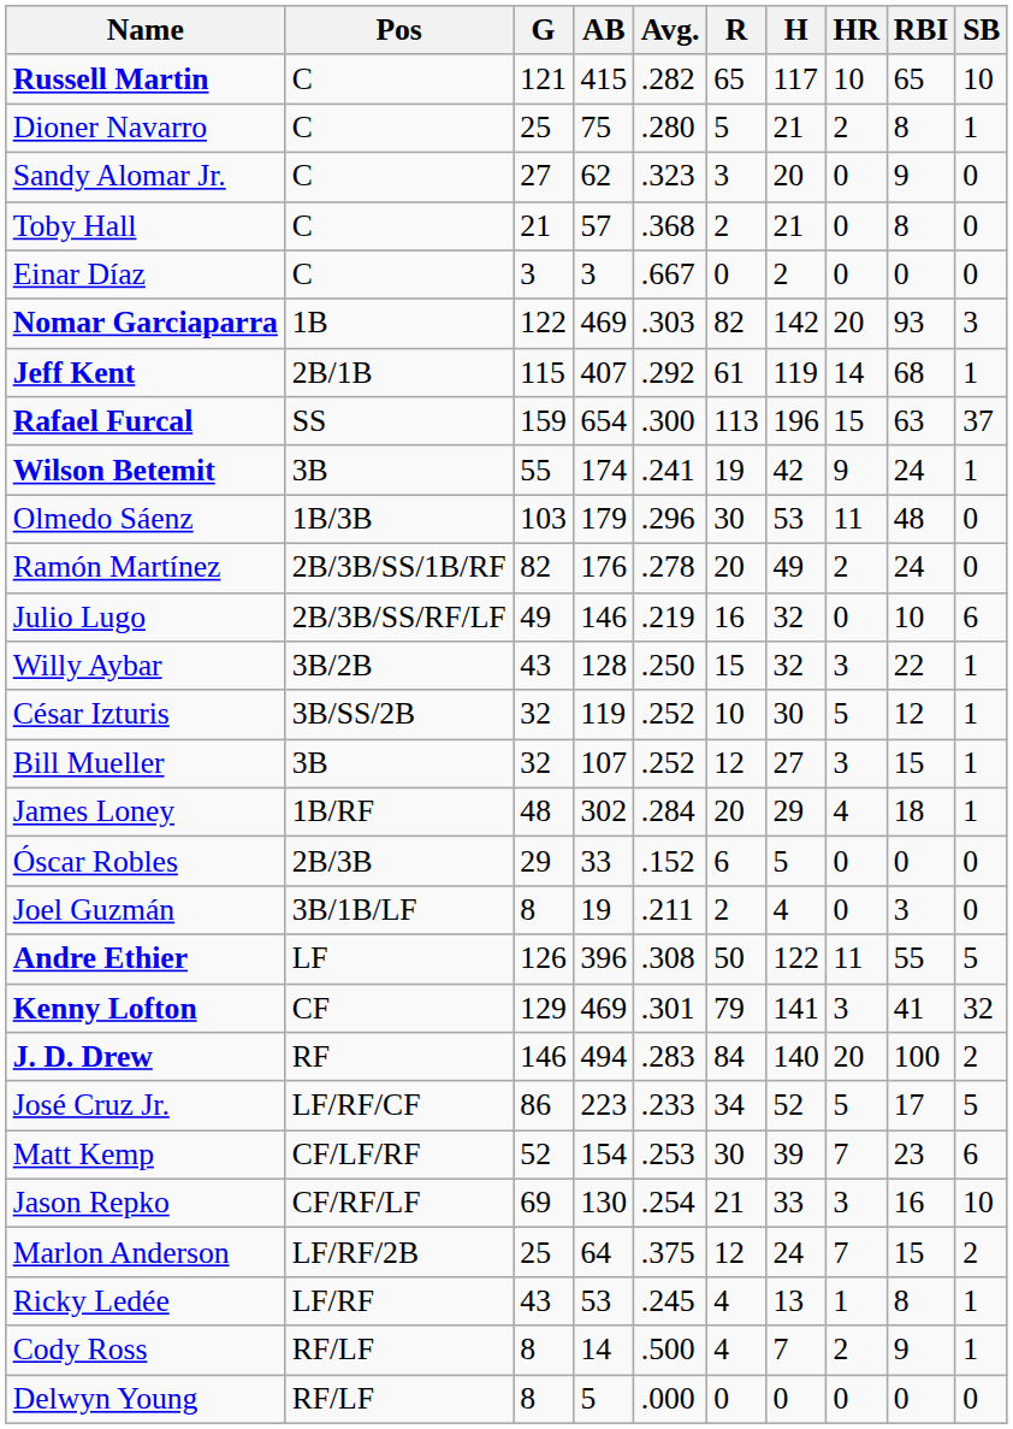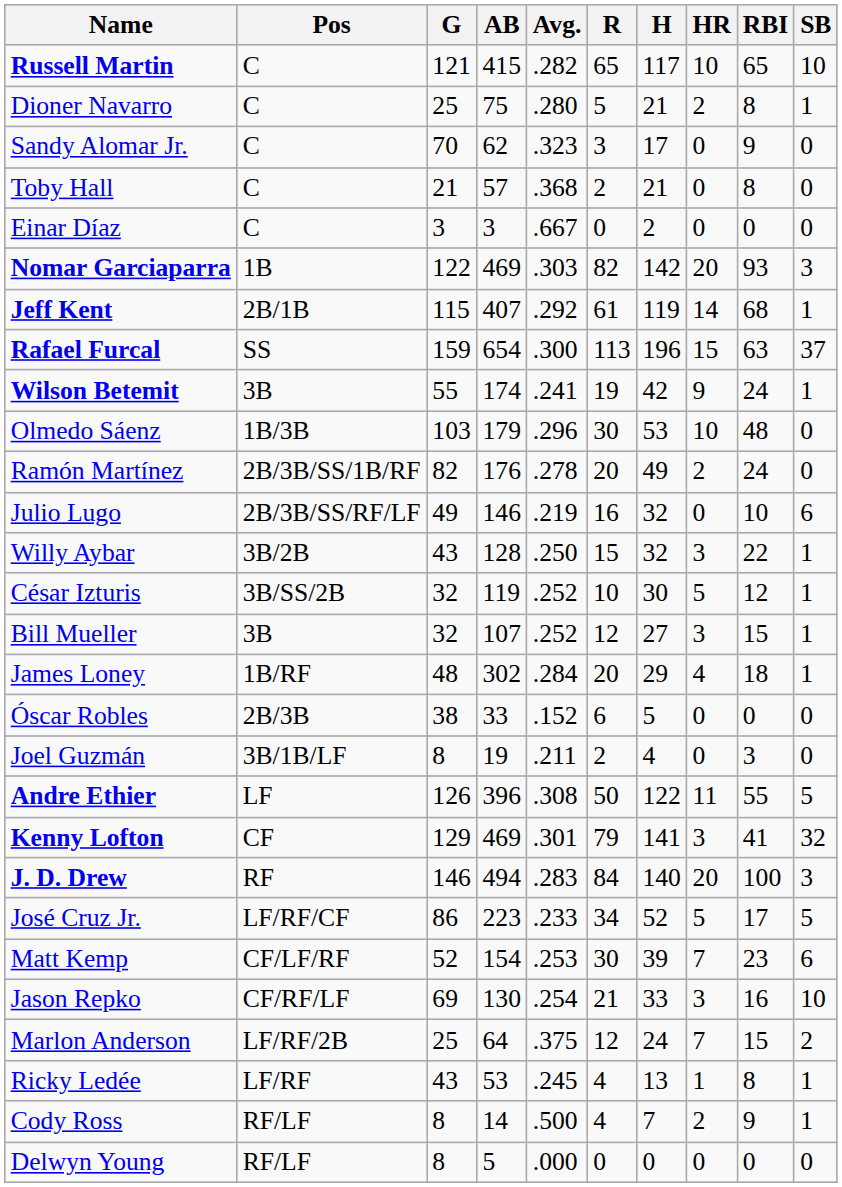 <table class="wikitable sortable" style="text-align:left">
 <tr>
 <th>Name</th>
 <th>Pos</th>
 <th>G</th>
 <th>AB</th>
 <th>Avg.</th>
 <th>R</th>
 <th>H</th>
 <th>HR</th>
 <th>RBI</th>
 <th>SB</th>
 </tr>
 <tr>
 <td><strong><a href='#'>Russell Martin</a></strong></td>
 <td>C</td>
 <td>121</td>
 <td>415</td>
 <td>.282</td>
 <td>65</td>
 <td>117</td>
 <td>10</td>
 <td>65</td>
 <td>10</td>
 </tr>
 <tr>
 <td><a href='#'>Dioner Navarro</a></td>
 <td>C</td>
 <td>25</td>
 <td>75</td>
 <td>.280</td>
 <td>5</td>
 <td>21</td>
 <td>2</td>
 <td>8</td>
 <td>1</td>
 </tr>
 <tr>
 <td><a href='#'>Sandy Alomar Jr.</a></td>
 <td>C</td>
-<td>27</td>
+<td>70</td>
 <td>62</td>
 <td>.323</td>
 <td>3</td>
-<td>20</td>
+<td>17</td>
 <td>0</td>
 <td>9</td>
 <td>0</td>
 </tr>
 <tr>
 <td><a href='#'>Toby Hall</a></td>
 <td>C</td>
 <td>21</td>
 <td>57</td>
 <td>.368</td>
 <td>2</td>
 <td>21</td>
 <td>0</td>
 <td>8</td>
 <td>0</td>
 </tr>
 <tr>
 <td><a href='#'>Einar Díaz</a></td>
 <td>C</td>
 <td>3</td>
 <td>3</td>
 <td>.667</td>
 <td>0</td>
 <td>2</td>
 <td>0</td>
 <td>0</td>
 <td>0</td>
 </tr>
 <tr>
 <td><strong><a href='#'>Nomar Garciaparra</a></strong></td>
 <td>1B</td>
 <td>122</td>
 <td>469</td>
 <td>.303</td>
 <td>82</td>
 <td>142</td>
 <td>20</td>
 <td>93</td>
 <td>3</td>
 </tr>
 <tr>
 <td><strong><a href='#'>Jeff Kent</a></strong></td>
 <td>2B/1B</td>
 <td>115</td>
 <td>407</td>
 <td>.292</td>
 <td>61</td>
 <td>119</td>
 <td>14</td>
 <td>68</td>
 <td>1</td>
 </tr>
 <tr>
 <td><strong><a href='#'>Rafael Furcal</a></strong></td>
 <td>SS</td>
 <td>159</td>
 <td>654</td>
 <td>.300</td>
 <td>113</td>
 <td>196</td>
 <td>15</td>
 <td>63</td>
 <td>37</td>
 </tr>
 <tr>
 <td><strong><a href='#'>Wilson Betemit</a></strong></td>
 <td>3B</td>
 <td>55</td>
 <td>174</td>
 <td>.241</td>
 <td>19</td>
 <td>42</td>
 <td>9</td>
 <td>24</td>
 <td>1</td>
 </tr>
 <tr>
 <td><a href='#'>Olmedo Sáenz</a></td>
 <td>1B/3B</td>
 <td>103</td>
 <td>179</td>
 <td>.296</td>
 <td>30</td>
 <td>53</td>
-<td>11</td>
+<td>10</td>
 <td>48</td>
 <td>0</td>
 </tr>
 <tr>
 <td><a href='#'>Ramón Martínez</a></td>
 <td>2B/3B/SS/1B/RF</td>
 <td>82</td>
 <td>176</td>
 <td>.278</td>
 <td>20</td>
 <td>49</td>
 <td>2</td>
 <td>24</td>
 <td>0</td>
 </tr>
 <tr>
 <td><a href='#'>Julio Lugo</a></td>
 <td>2B/3B/SS/RF/LF</td>
 <td>49</td>
 <td>146</td>
 <td>.219</td>
 <td>16</td>
 <td>32</td>
 <td>0</td>
 <td>10</td>
 <td>6</td>
 </tr>
 <tr>
 <td><a href='#'>Willy Aybar</a></td>
 <td>3B/2B</td>
 <td>43</td>
 <td>128</td>
 <td>.250</td>
 <td>15</td>
 <td>32</td>
 <td>3</td>
 <td>22</td>
 <td>1</td>
 </tr>
 <tr>
 <td><a href='#'>César Izturis</a></td>
 <td>3B/SS/2B</td>
 <td>32</td>
 <td>119</td>
 <td>.252</td>
 <td>10</td>
 <td>30</td>
 <td>5</td>
 <td>12</td>
 <td>1</td>
 </tr>
 <tr>
 <td><a href='#'>Bill Mueller</a></td>
 <td>3B</td>
 <td>32</td>
 <td>107</td>
 <td>.252</td>
 <td>12</td>
 <td>27</td>
 <td>3</td>
 <td>15</td>
 <td>1</td>
 </tr>
 <tr>
 <td><a href='#'>James Loney</a></td>
 <td>1B/RF</td>
 <td>48</td>
 <td>302</td>
 <td>.284</td>
 <td>20</td>
 <td>29</td>
 <td>4</td>
 <td>18</td>
 <td>1</td>
 </tr>
 <tr>
 <td><a href='#'>Óscar Robles</a></td>
 <td>2B/3B</td>
-<td>29</td>
+<td>38</td>
 <td>33</td>
 <td>.152</td>
 <td>6</td>
 <td>5</td>
 <td>0</td>
 <td>0</td>
 <td>0</td>
 </tr>
 <tr>
 <td><a href='#'>Joel Guzmán</a></td>
 <td>3B/1B/LF</td>
 <td>8</td>
 <td>19</td>
 <td>.211</td>
 <td>2</td>
 <td>4</td>
 <td>0</td>
 <td>3</td>
 <td>0</td>
 </tr>
 <tr>
 <td><strong><a href='#'>Andre Ethier</a></strong></td>
 <td>LF</td>
 <td>126</td>
 <td>396</td>
 <td>.308</td>
 <td>50</td>
 <td>122</td>
 <td>11</td>
 <td>55</td>
 <td>5</td>
 </tr>
 <tr>
 <td><strong><a href='#'>Kenny Lofton</a></strong></td>
 <td>CF</td>
 <td>129</td>
 <td>469</td>
 <td>.301</td>
 <td>79</td>
 <td>141</td>
 <td>3</td>
 <td>41</td>
 <td>32</td>
 </tr>
 <tr>
 <td><strong><a href='#'>J. D. Drew</a></strong></td>
 <td>RF</td>
 <td>146</td>
 <td>494</td>
 <td>.283</td>
 <td>84</td>
 <td>140</td>
 <td>20</td>
 <td>100</td>
-<td>2</td>
+<td>3</td>
 </tr>
 <tr>
 <td><a href='#'>José Cruz Jr.</a></td>
 <td>LF/RF/CF</td>
 <td>86</td>
 <td>223</td>
 <td>.233</td>
 <td>34</td>
 <td>52</td>
 <td>5</td>
 <td>17</td>
 <td>5</td>
 </tr>
 <tr>
 <td><a href='#'>Matt Kemp</a></td>
 <td>CF/LF/RF</td>
 <td>52</td>
 <td>154</td>
 <td>.253</td>
 <td>30</td>
 <td>39</td>
 <td>7</td>
 <td>23</td>
 <td>6</td>
 </tr>
 <tr>
 <td><a href='#'>Jason Repko</a></td>
 <td>CF/RF/LF</td>
 <td>69</td>
 <td>130</td>
 <td>.254</td>
 <td>21</td>
 <td>33</td>
 <td>3</td>
 <td>16</td>
 <td>10</td>
 </tr>
 <tr>
 <td><a href='#'>Marlon Anderson</a></td>
 <td>LF/RF/2B</td>
 <td>25</td>
 <td>64</td>
 <td>.375</td>
 <td>12</td>
 <td>24</td>
 <td>7</td>
 <td>15</td>
 <td>2</td>
 </tr>
 <tr>
 <td><a href='#'>Ricky Ledée</a></td>
 <td>LF/RF</td>
 <td>43</td>
 <td>53</td>
 <td>.245</td>
 <td>4</td>
 <td>13</td>
 <td>1</td>
 <td>8</td>
 <td>1</td>
 </tr>
 <tr>
 <td><a href='#'>Cody Ross</a></td>
 <td>RF/LF</td>
 <td>8</td>
 <td>14</td>
 <td>.500</td>
 <td>4</td>
 <td>7</td>
 <td>2</td>
 <td>9</td>
 <td>1</td>
 </tr>
 <tr>
 <td><a href='#'>Delwyn Young</a></td>
 <td>RF/LF</td>
 <td>8</td>
 <td>5</td>
 <td>.000</td>
 <td>0</td>
 <td>0</td>
 <td>0</td>
 <td>0</td>
 <td>0</td>
 </tr>
 <tr>
 </tr>
 </table>
